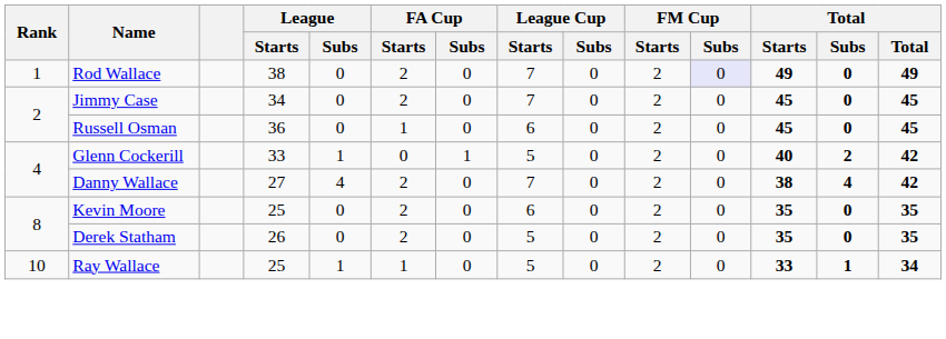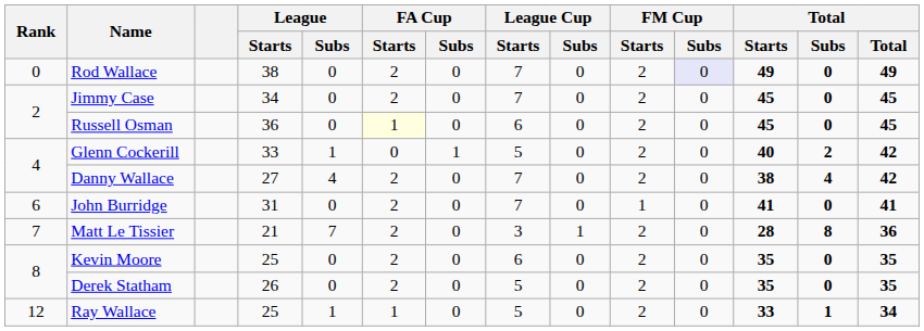 <table class="wikitable plainrowheaders" style="text-align:center;">
 <tr>
 <th scope="col" rowspan="2" style="width:4em;">Rank</th>
 <th scope="col" rowspan="2" style="width:10em;">Name</th>
 <th scope="col" rowspan="2" style="width:4em;"></th>
 <th scope="col" colspan="2">League</th>
 <th scope="col" colspan="2">FA Cup</th>
 <th scope="col" colspan="2">League Cup</th>
 <th scope="col" colspan="2">FM Cup</th>
 <th scope="col" colspan="3">Total</th>
 </tr>
 <tr>
 <th scope="col" style="width:4em;">Starts</th>
 <th scope="col" style="width:4em;">Subs</th>
 <th scope="col" style="width:4em;">Starts</th>
 <th scope="col" style="width:4em;">Subs</th>
 <th scope="col" style="width:4em;">Starts</th>
 <th scope="col" style="width:4em;">Subs</th>
 <th scope="col" style="width:4em;">Starts</th>
 <th scope="col" style="width:4em;">Subs</th>
 <th scope="col" style="width:4em;">Starts</th>
 <th scope="col" style="width:4em;">Subs</th>
 <th scope="col" style="width:4em;">Total</th>
 </tr>
 <tr>
-<td>1</td>
+<td>0</td>
 <td align="left"><a href='#'>Rod Wallace</a></td>
 <td></td>
 <td>38</td>
 <td>0</td>
 <td>2</td>
 <td>0</td>
 <td>7</td>
 <td>0</td>
 <td>2</td>
 <td style="background: lavender;">0</td>
 <td><strong>49</strong></td>
 <td><strong>0</strong></td>
 <td><strong>49</strong></td>
 </tr>
 <tr>
 <td rowspan="2">2</td>
 <td align="left"><a href='#'>Jimmy Case</a></td>
 <td></td>
 <td>34</td>
 <td>0</td>
 <td>2</td>
 <td>0</td>
 <td>7</td>
 <td>0</td>
 <td>2</td>
 <td>0</td>
 <td><strong>45</strong></td>
 <td><strong>0</strong></td>
 <td><strong>45</strong></td>
 </tr>
 <tr>
 <td align="left"><a href='#'>Russell Osman</a></td>
 <td></td>
 <td>36</td>
 <td>0</td>
-<td>1</td>
+<td style="background: lightyellow;">1</td>
 <td>0</td>
 <td>6</td>
 <td>0</td>
 <td>2</td>
 <td>0</td>
 <td><strong>45</strong></td>
 <td><strong>0</strong></td>
 <td><strong>45</strong></td>
 </tr>
 <tr>
 <td rowspan="2">4</td>
 <td align="left"><a href='#'>Glenn Cockerill</a></td>
 <td></td>
 <td>33</td>
 <td>1</td>
 <td>0</td>
 <td>1</td>
 <td>5</td>
 <td>0</td>
 <td>2</td>
 <td>0</td>
 <td><strong>40</strong></td>
 <td><strong>2</strong></td>
 <td><strong>42</strong></td>
 </tr>
 <tr>
 <td align="left"><a href='#'>Danny Wallace</a></td>
 <td></td>
 <td>27</td>
 <td>4</td>
 <td>2</td>
 <td>0</td>
 <td>7</td>
 <td>0</td>
 <td>2</td>
 <td>0</td>
 <td><strong>38</strong></td>
 <td><strong>4</strong></td>
 <td><strong>42</strong></td>
 </tr>
 <tr>
+<td>6</td>
+<td align="left"><a href='#'>John Burridge</a></td>
+<td></td>
+<td>31</td>
+<td>0</td>
+<td>2</td>
+<td>0</td>
+<td>7</td>
+<td>0</td>
+<td>1</td>
+<td>0</td>
+<td><strong>41</strong></td>
+<td><strong>0</strong></td>
+<td><strong>41</strong></td>
+</tr>
+<tr>
+<td>7</td>
+<td align="left"><a href='#'>Matt Le Tissier</a></td>
+<td></td>
+<td>21</td>
+<td>7</td>
+<td>2</td>
+<td>0</td>
+<td>3</td>
+<td>1</td>
+<td>2</td>
+<td>0</td>
+<td><strong>28</strong></td>
+<td><strong>8</strong></td>
+<td><strong>36</strong></td>
+</tr>
+<tr>
 <td rowspan="2">8</td>
 <td align="left"><a href='#'>Kevin Moore</a></td>
 <td></td>
 <td>25</td>
 <td>0</td>
 <td>2</td>
 <td>0</td>
 <td>6</td>
 <td>0</td>
 <td>2</td>
 <td>0</td>
 <td><strong>35</strong></td>
 <td><strong>0</strong></td>
 <td><strong>35</strong></td>
 </tr>
 <tr>
 <td align="left"><a href='#'>Derek Statham</a></td>
 <td></td>
 <td>26</td>
 <td>0</td>
 <td>2</td>
 <td>0</td>
 <td>5</td>
 <td>0</td>
 <td>2</td>
 <td>0</td>
 <td><strong>35</strong></td>
 <td><strong>0</strong></td>
 <td><strong>35</strong></td>
 </tr>
 <tr>
-<td>10</td>
+<td>12</td>
 <td align="left"><a href='#'>Ray Wallace</a></td>
 <td></td>
 <td>25</td>
 <td>1</td>
 <td>1</td>
 <td>0</td>
 <td>5</td>
 <td>0</td>
 <td>2</td>
 <td>0</td>
 <td><strong>33</strong></td>
 <td><strong>1</strong></td>
 <td><strong>34</strong></td>
 </tr>
 </table>
